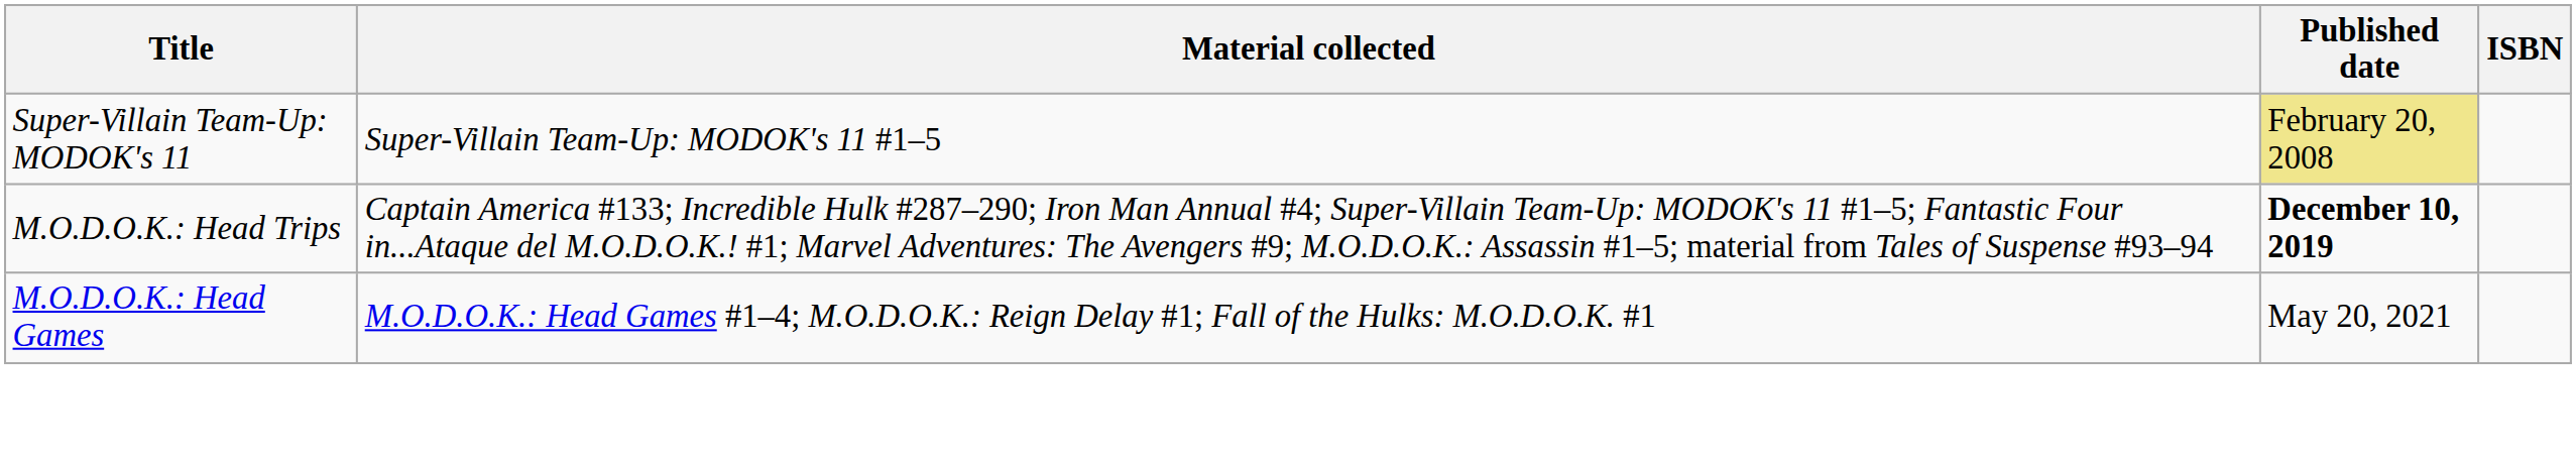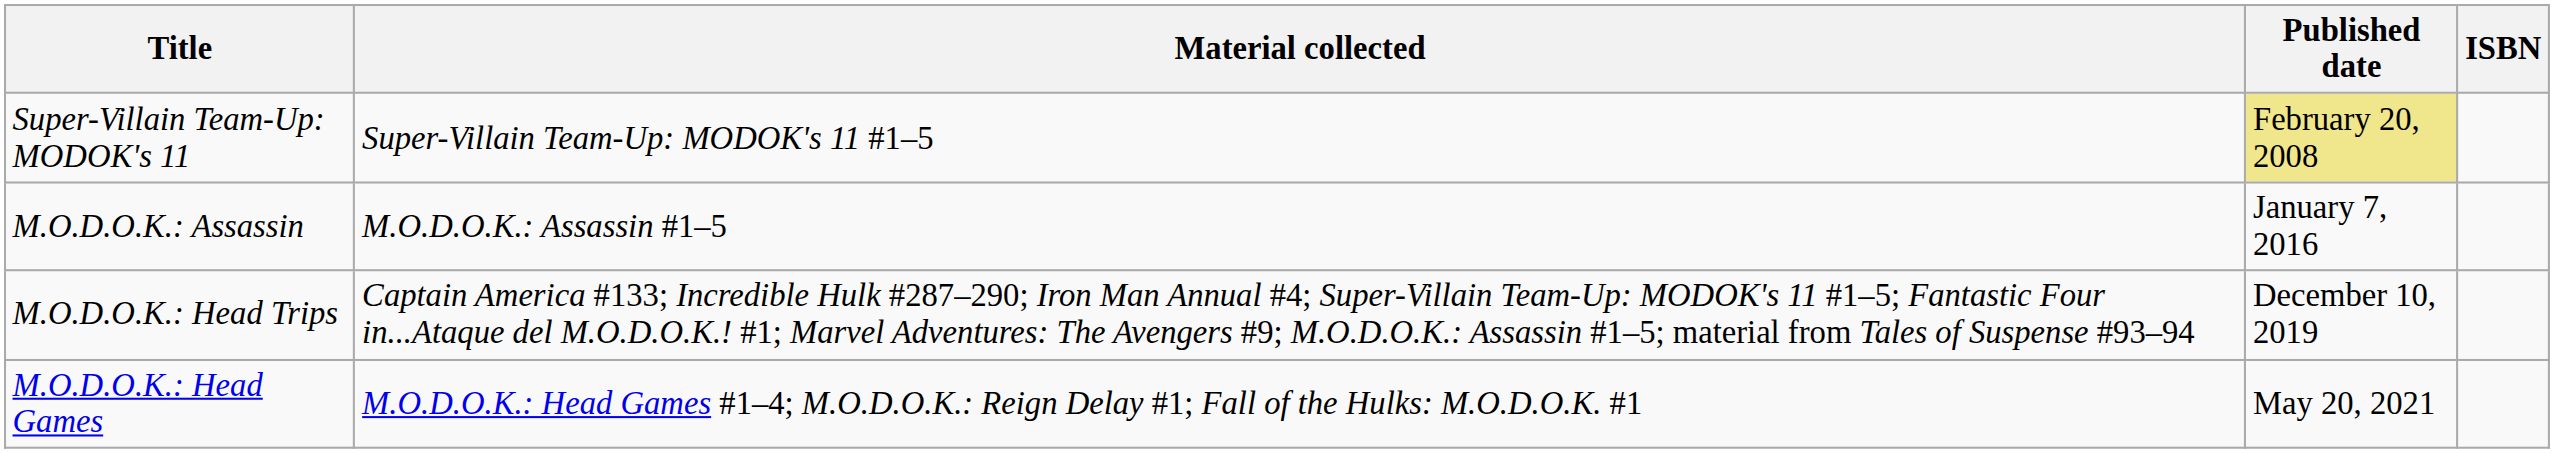 <table class="wikitable">
 <tr>
 <th>Title</th>
 <th>Material collected</th>
 <th>Published date</th>
 <th>ISBN</th>
 </tr>
 <tr>
 <td><em>Super-Villain Team-Up: MODOK's 11</em></td>
 <td><em>Super-Villain Team-Up: MODOK's 11</em> #1–5</td>
 <td style="background: khaki;">February 20, 2008</td>
 <td></td>
 </tr>
 <tr>
+<td><em>M.O.D.O.K.: Assassin</em></td>
+<td><em>M.O.D.O.K.: Assassin</em> #1–5</td>
+<td>January 7, 2016</td>
+<td></td>
+</tr>
+<tr>
 <td><em>M.O.D.O.K.: Head Trips</em></td>
 <td><em>Captain America</em> #133; <em>Incredible Hulk</em> #287–290; <em>Iron Man Annual</em> #4; <em>Super-Villain Team-Up: MODOK's 11</em> #1–5; <em>Fantastic Four in...Ataque del M.O.D.O.K.!</em> #1; <em>Marvel Adventures: The Avengers</em> #9; <em>M.O.D.O.K.: Assassin</em> #1–5; material from <em>Tales of Suspense</em> #93–94</td>
-<td><strong>December 10, 2019</strong></td>
+<td>December 10, 2019</td>
 <td></td>
 </tr>
 <tr>
 <td><em><a href='#'>M.O.D.O.K.: Head Games</a></em></td>
 <td><em><a href='#'>M.O.D.O.K.: Head Games</a></em> #1–4; <em>M.O.D.O.K.: Reign Delay</em> #1; <em>Fall of the Hulks: M.O.D.O.K.</em> #1</td>
 <td>May 20, 2021</td>
 <td></td>
 </tr>
 </table>
